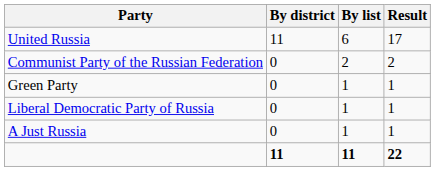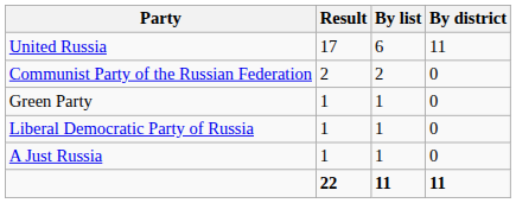 <table class="wikitable">
 <tr>
 <th>Party</th>
+<th>Result</th>
+<th>By list</th>
 <th>By district</th>
-<th>By list</th>
-<th>Result</th>
 </tr>
 <tr>
 <td><a href='#'>United Russia</a></td>
+<td>17</td>
+<td>6</td>
 <td>11</td>
-<td>6</td>
-<td>17</td>
 </tr>
 <tr>
 <td><a href='#'>Communist Party of the Russian Federation</a></td>
-<td>0</td>
 <td>2</td>
 <td>2</td>
+<td>0</td>
 </tr>
 <tr>
 <td>Green Party</td>
-<td>0</td>
 <td>1</td>
 <td>1</td>
+<td>0</td>
 </tr>
 <tr>
 <td><a href='#'>Liberal Democratic Party of Russia</a></td>
-<td>0</td>
 <td>1</td>
 <td>1</td>
+<td>0</td>
 </tr>
 <tr>
 <td><a href='#'>A Just Russia</a></td>
-<td>0</td>
 <td>1</td>
 <td>1</td>
+<td>0</td>
 </tr>
 <tr>
 <td></td>
+<td><strong>22</strong></td>
 <td><strong>11</strong></td>
 <td><strong>11</strong></td>
-<td><strong>22</strong></td>
 </tr>
 </table>
